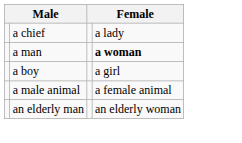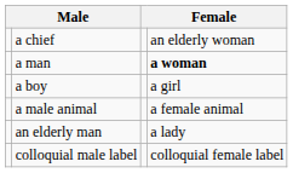 <table class="wikitable">
 <tr>
 <th colspan=2>Male</th>
 <th colspan=2>Female</th>
 </tr>
 <tr>
 <td></td>
 <td>a chief</td>
 <td></td>
-<td>a lady</td>
+<td>an elderly woman</td>
 </tr>
 <tr>
 <td></td>
 <td>a man</td>
 <td></td>
 <td><strong>a woman</strong></td>
 </tr>
 <tr>
 <td></td>
 <td>a boy</td>
 <td></td>
 <td>a girl</td>
 </tr>
 <tr>
 <td></td>
 <td>a male animal</td>
 <td></td>
 <td>a female animal</td>
 </tr>
 <tr>
 <td></td>
 <td>an elderly man</td>
 <td></td>
-<td>an elderly woman</td>
+<td>a lady</td>
+</tr>
+<tr>
+<td></td>
+<td>colloquial male label</td>
+<td></td>
+<td>colloquial female label</td>
 </tr>
 </table>
